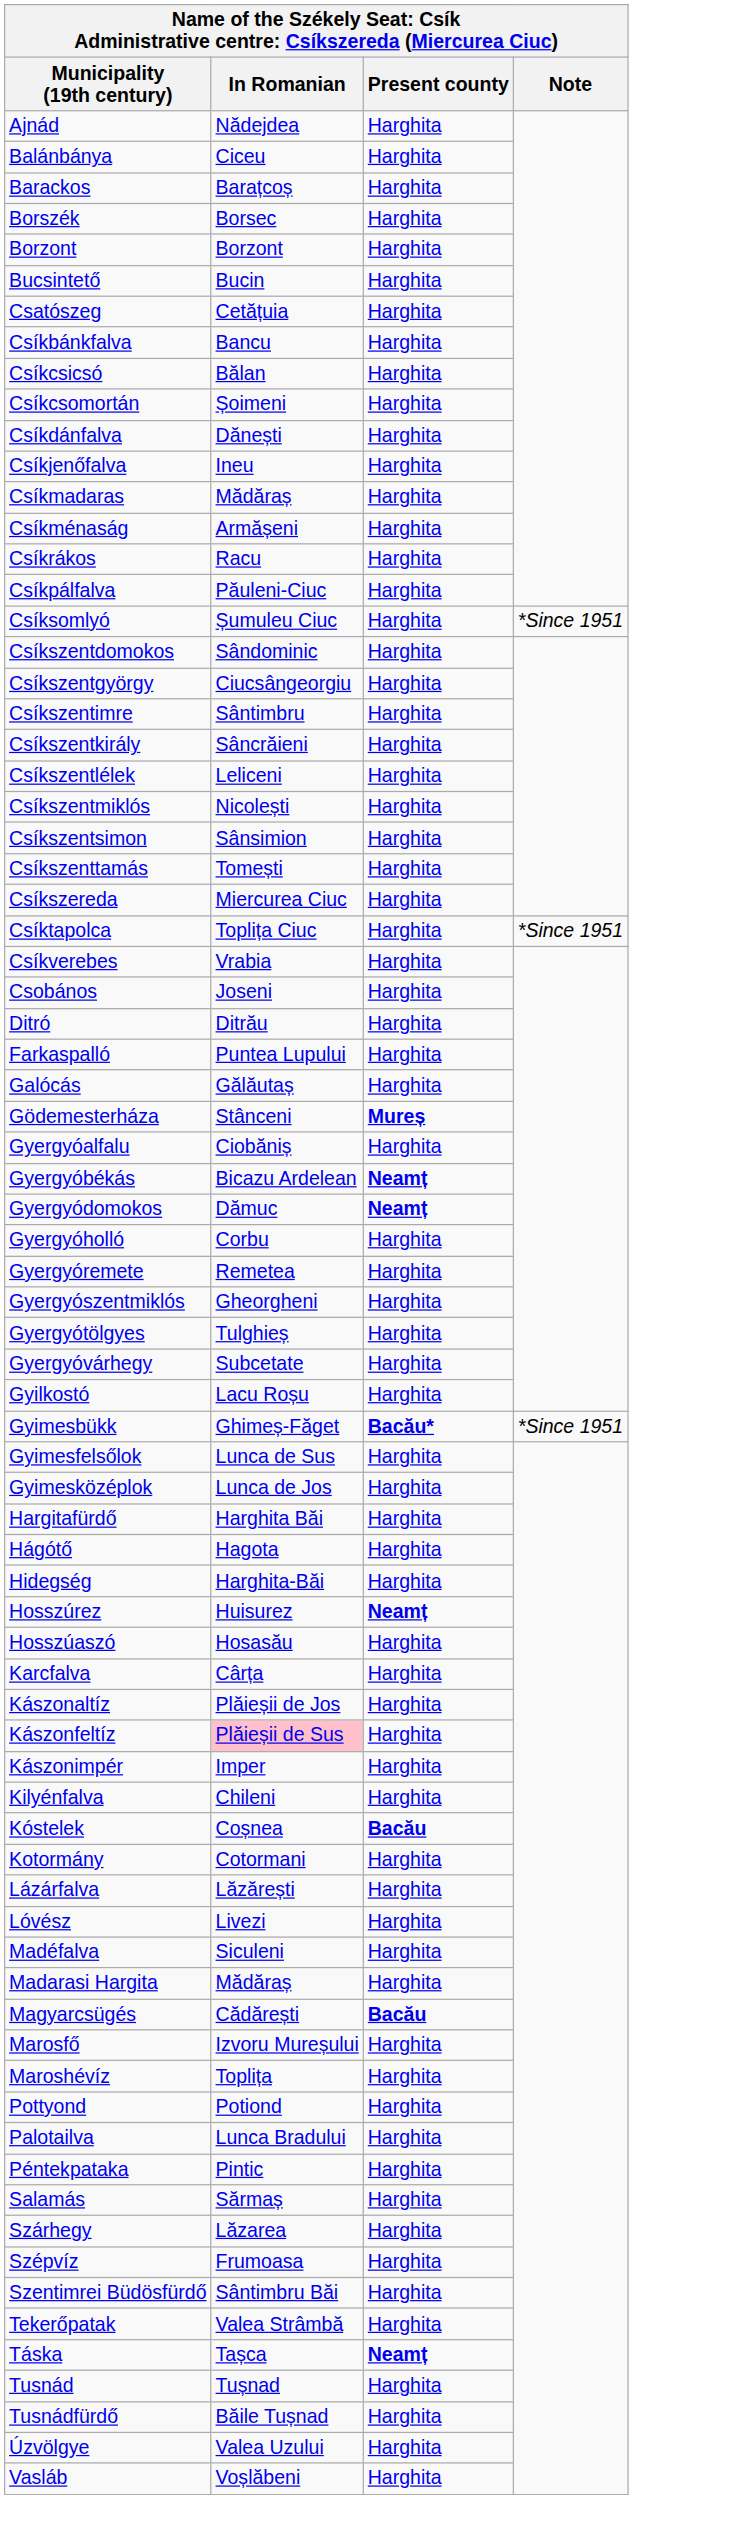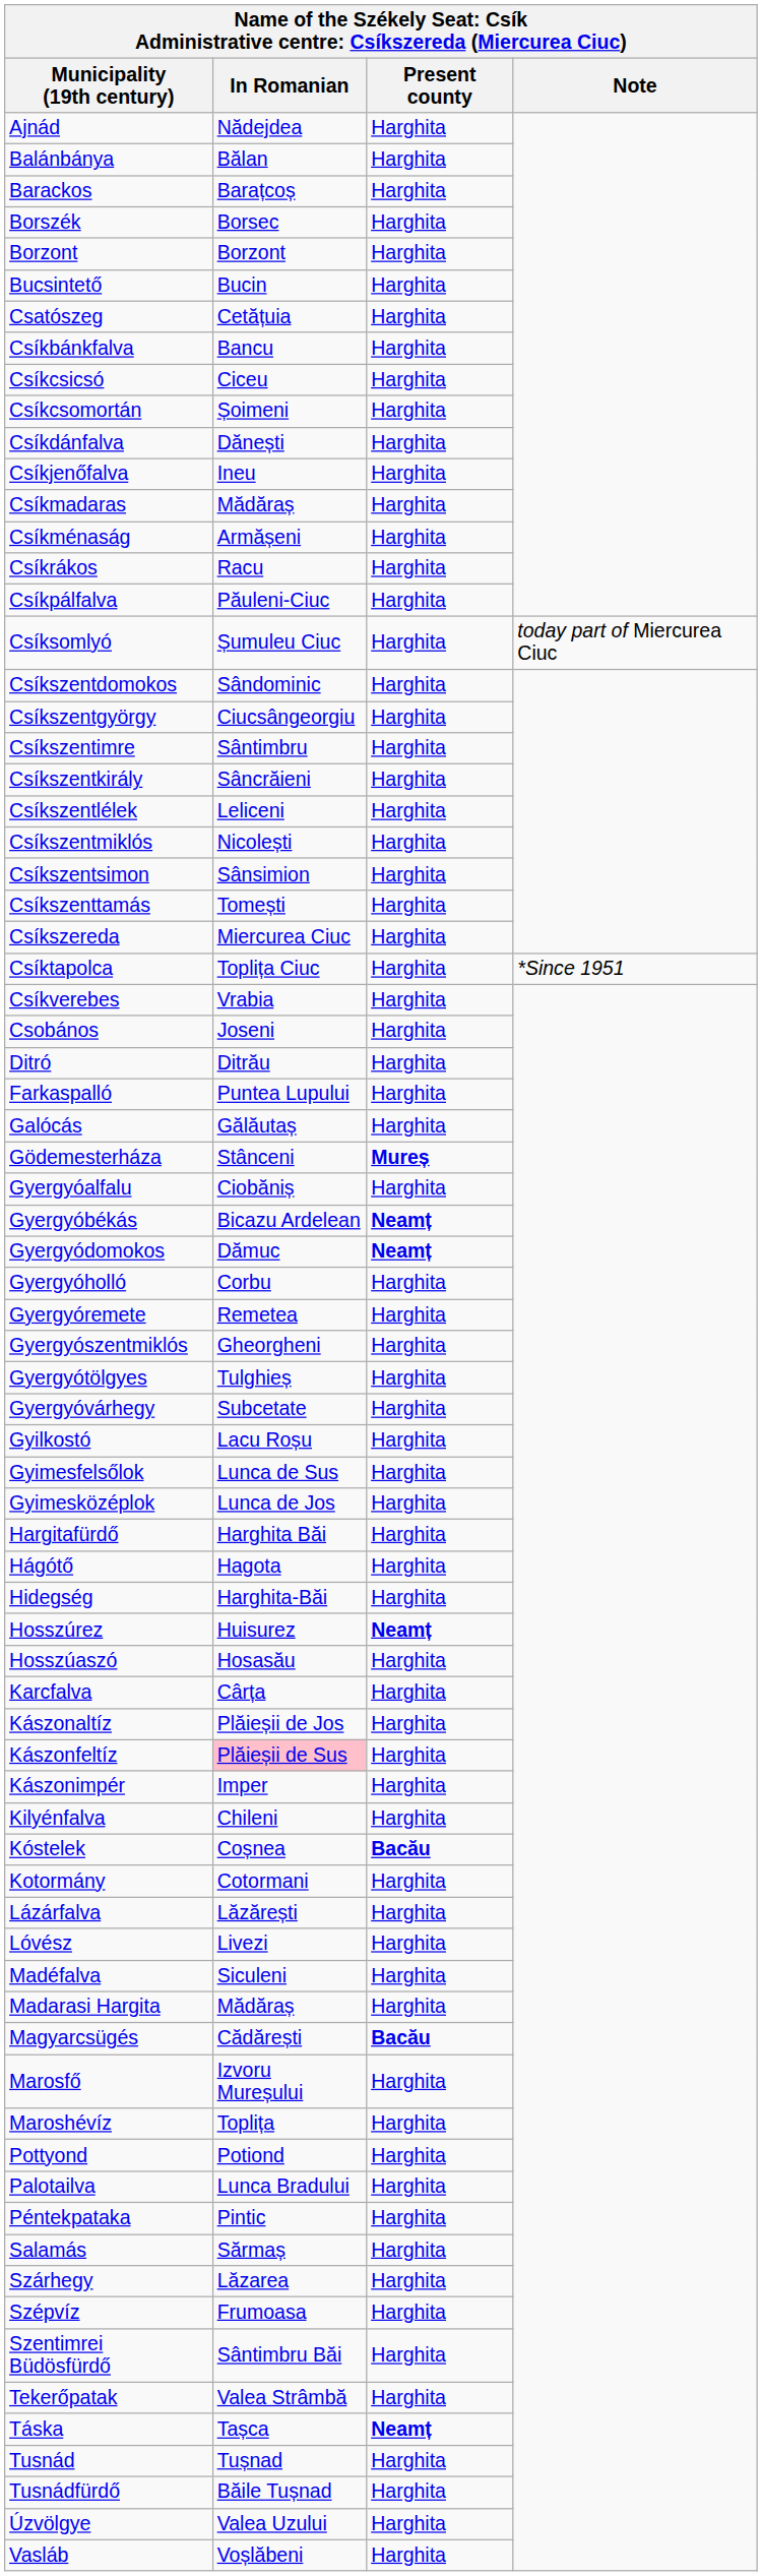 <table class="wikitable">
 <tr>
 <th colspan=4>Name of the Székely Seat: <strong>Csík</strong> <br> Administrative centre: <a href='#'>Csíkszereda</a> (<a href='#'>Miercurea Ciuc</a>)</th>
 </tr>
 <tr>
 <th>Municipality <br>(19th century)</th>
 <th>In Romanian</th>
 <th>Present county</th>
 <th>Note</th>
 </tr>
 <tr>
 <td><a href='#'>Ajnád</a></td>
 <td><a href='#'>Nădejdea</a></td>
 <td><a href='#'>Harghita</a></td>
 </tr>
 <tr>
 <td><a href='#'>Balánbánya</a></td>
-<td><a href='#'>Ciceu</a></td>
+<td><a href='#'>Bălan</a></td>
 <td><a href='#'>Harghita</a></td>
 </tr>
 <tr>
 <td><a href='#'>Barackos</a></td>
 <td><a href='#'>Barațcoș</a></td>
 <td><a href='#'>Harghita</a></td>
 </tr>
 <tr>
 <td><a href='#'>Borszék</a></td>
 <td><a href='#'>Borsec</a></td>
 <td><a href='#'>Harghita</a></td>
 </tr>
 <tr>
 <td><a href='#'>Borzont</a></td>
 <td><a href='#'>Borzont</a></td>
 <td><a href='#'>Harghita</a></td>
 </tr>
 <tr>
 <td><a href='#'>Bucsintető</a></td>
 <td><a href='#'>Bucin</a></td>
 <td><a href='#'>Harghita</a></td>
 </tr>
 <tr>
 <td><a href='#'>Csatószeg</a></td>
 <td><a href='#'>Cetățuia</a></td>
 <td><a href='#'>Harghita</a></td>
 </tr>
 <tr>
 <td><a href='#'>Csíkbánkfalva</a></td>
 <td><a href='#'>Bancu</a></td>
 <td><a href='#'>Harghita</a></td>
 </tr>
 <tr>
 <td><a href='#'>Csíkcsicsó</a></td>
-<td><a href='#'>Bălan</a></td>
+<td><a href='#'>Ciceu</a></td>
 <td><a href='#'>Harghita</a></td>
 </tr>
 <tr>
 <td><a href='#'>Csíkcsomortán</a></td>
 <td><a href='#'>Șoimeni</a></td>
 <td><a href='#'>Harghita</a></td>
 </tr>
 <tr>
 <td><a href='#'>Csíkdánfalva</a></td>
 <td><a href='#'>Dănești</a></td>
 <td><a href='#'>Harghita</a></td>
 </tr>
 <tr>
 <td><a href='#'>Csíkjenőfalva</a></td>
 <td><a href='#'>Ineu</a></td>
 <td><a href='#'>Harghita</a></td>
 </tr>
 <tr>
 <td><a href='#'>Csíkmadaras</a></td>
 <td><a href='#'>Mădăraș</a></td>
 <td><a href='#'>Harghita</a></td>
 </tr>
 <tr>
 <td><a href='#'>Csíkménaság</a></td>
 <td><a href='#'>Armășeni</a></td>
 <td><a href='#'>Harghita</a></td>
 </tr>
 <tr>
 <td><a href='#'>Csíkrákos</a></td>
 <td><a href='#'>Racu</a></td>
 <td><a href='#'>Harghita</a></td>
 </tr>
 <tr>
 <td><a href='#'>Csíkpálfalva</a></td>
 <td><a href='#'>Păuleni-Ciuc</a></td>
 <td><a href='#'>Harghita</a></td>
 </tr>
 <tr>
 <td><a href='#'>Csíksomlyó</a></td>
 <td><a href='#'>Șumuleu Ciuc</a></td>
 <td><a href='#'>Harghita</a></td>
-<td><em>*Since 1951</em></td>
+<td><em>today part of</em> Miercurea Ciuc</td>
 </tr>
 <tr>
 <td><a href='#'>Csíkszentdomokos</a></td>
 <td><a href='#'>Sândominic</a></td>
 <td><a href='#'>Harghita</a></td>
 </tr>
 <tr>
 <td><a href='#'>Csíkszentgyörgy</a></td>
 <td><a href='#'>Ciucsângeorgiu</a></td>
 <td><a href='#'>Harghita</a></td>
 </tr>
 <tr>
 <td><a href='#'>Csíkszentimre</a></td>
 <td><a href='#'>Sântimbru</a></td>
 <td><a href='#'>Harghita</a></td>
 </tr>
 <tr>
 <td><a href='#'>Csíkszentkirály</a></td>
 <td><a href='#'>Sâncrăieni</a></td>
 <td><a href='#'>Harghita</a></td>
 </tr>
 <tr>
 <td><a href='#'>Csíkszentlélek</a></td>
 <td><a href='#'>Leliceni</a></td>
 <td><a href='#'>Harghita</a></td>
 </tr>
 <tr>
 <td><a href='#'>Csíkszentmiklós</a></td>
 <td><a href='#'>Nicolești</a></td>
 <td><a href='#'>Harghita</a></td>
 </tr>
 <tr>
 <td><a href='#'>Csíkszentsimon</a></td>
 <td><a href='#'>Sânsimion</a></td>
 <td><a href='#'>Harghita</a></td>
 </tr>
 <tr>
 <td><a href='#'>Csíkszenttamás</a></td>
 <td><a href='#'>Tomești</a></td>
 <td><a href='#'>Harghita</a></td>
 </tr>
 <tr>
 <td><a href='#'>Csíkszereda</a></td>
 <td><a href='#'>Miercurea Ciuc</a></td>
 <td><a href='#'>Harghita</a></td>
 </tr>
 <tr>
 <td><a href='#'>Csíktapolca</a></td>
 <td><a href='#'>Toplița Ciuc</a></td>
 <td><a href='#'>Harghita</a></td>
 <td><em>*Since 1951</em></td>
 </tr>
 <tr>
 <td><a href='#'>Csíkverebes</a></td>
 <td><a href='#'>Vrabia</a></td>
 <td><a href='#'>Harghita</a></td>
 </tr>
 <tr>
 <td><a href='#'>Csobános</a></td>
 <td><a href='#'>Joseni</a></td>
 <td><a href='#'>Harghita</a></td>
 </tr>
 <tr>
 <td><a href='#'>Ditró</a></td>
 <td><a href='#'>Ditrău</a></td>
 <td><a href='#'>Harghita</a></td>
 </tr>
 <tr>
 <td><a href='#'>Farkaspalló</a></td>
 <td><a href='#'>Puntea Lupului</a></td>
 <td><a href='#'>Harghita</a></td>
 </tr>
 <tr>
 <td><a href='#'>Galócás</a></td>
 <td><a href='#'>Gălăutaș</a></td>
 <td><a href='#'>Harghita</a></td>
 </tr>
 <tr>
 <td><a href='#'>Gödemesterháza</a></td>
 <td><a href='#'>Stânceni</a></td>
 <td><strong><a href='#'>Mureș</a></strong></td>
 </tr>
 <tr>
 <td><a href='#'>Gyergyóalfalu</a></td>
 <td><a href='#'>Ciobăniș</a></td>
 <td><a href='#'>Harghita</a></td>
 </tr>
 <tr>
 <td><a href='#'>Gyergyóbékás</a></td>
 <td><a href='#'>Bicazu Ardelean</a></td>
 <td><strong><a href='#'>Neamț</a></strong></td>
 </tr>
 <tr>
 <td><a href='#'>Gyergyódomokos</a></td>
 <td><a href='#'>Dămuc</a></td>
 <td><strong><a href='#'>Neamț</a></strong></td>
 </tr>
 <tr>
 <td><a href='#'>Gyergyóholló</a></td>
 <td><a href='#'>Corbu</a></td>
 <td><a href='#'>Harghita</a></td>
 </tr>
 <tr>
 <td><a href='#'>Gyergyóremete</a></td>
 <td><a href='#'>Remetea</a></td>
 <td><a href='#'>Harghita</a></td>
 </tr>
 <tr>
 <td><a href='#'>Gyergyószentmiklós</a></td>
 <td><a href='#'>Gheorgheni</a></td>
 <td><a href='#'>Harghita</a></td>
 </tr>
 <tr>
 <td><a href='#'>Gyergyótölgyes</a></td>
 <td><a href='#'>Tulghieș</a></td>
 <td><a href='#'>Harghita</a></td>
 </tr>
 <tr>
 <td><a href='#'>Gyergyóvárhegy</a></td>
 <td><a href='#'>Subcetate</a></td>
 <td><a href='#'>Harghita</a></td>
 </tr>
 <tr>
 <td><a href='#'>Gyilkostó</a></td>
 <td><a href='#'>Lacu Roșu</a></td>
 <td><a href='#'>Harghita</a></td>
-</tr>
-<tr>
-<td><a href='#'>Gyimesbükk</a></td>
-<td><a href='#'>Ghimeș-Făget</a></td>
-<td><strong><a href='#'>Bacău*</a></strong></td>
-<td><em>*Since 1951</em></td>
 </tr>
 <tr>
 <td><a href='#'>Gyimesfelsőlok</a></td>
 <td><a href='#'>Lunca de Sus</a></td>
 <td><a href='#'>Harghita</a></td>
 </tr>
 <tr>
 <td><a href='#'>Gyimesközéplok</a></td>
 <td><a href='#'>Lunca de Jos</a></td>
 <td><a href='#'>Harghita</a></td>
 </tr>
 <tr>
 <td><a href='#'>Hargitafürdő</a></td>
 <td><a href='#'>Harghita Băi</a></td>
 <td><a href='#'>Harghita</a></td>
 </tr>
 <tr>
 <td><a href='#'>Hágótő</a></td>
 <td><a href='#'>Hagota</a></td>
 <td><a href='#'>Harghita</a></td>
 </tr>
 <tr>
 <td><a href='#'>Hidegség</a></td>
 <td><a href='#'>Harghita-Băi</a></td>
 <td><a href='#'>Harghita</a></td>
 </tr>
 <tr>
 <td><a href='#'>Hosszúrez</a></td>
 <td><a href='#'>Huisurez</a></td>
 <td><strong><a href='#'>Neamț</a></strong></td>
 </tr>
 <tr>
 <td><a href='#'>Hosszúaszó</a></td>
 <td><a href='#'>Hosasău</a></td>
 <td><a href='#'>Harghita</a></td>
 </tr>
 <tr>
 <td><a href='#'>Karcfalva</a></td>
 <td><a href='#'>Cârța</a></td>
 <td><a href='#'>Harghita</a></td>
 </tr>
 <tr>
 <td><a href='#'>Kászonaltíz</a></td>
 <td><a href='#'>Plăieșii de Jos</a></td>
 <td><a href='#'>Harghita</a></td>
 </tr>
 <tr>
 <td><a href='#'>Kászonfeltíz</a></td>
 <td style="background: pink;"><a href='#'>Plăieșii de Sus</a></td>
 <td><a href='#'>Harghita</a></td>
 </tr>
 <tr>
 <td><a href='#'>Kászonimpér</a></td>
 <td><a href='#'>Imper</a></td>
 <td><a href='#'>Harghita</a></td>
 </tr>
 <tr>
 <td><a href='#'>Kilyénfalva</a></td>
 <td><a href='#'>Chileni</a></td>
 <td><a href='#'>Harghita</a></td>
 </tr>
 <tr>
 <td><a href='#'>Kóstelek</a></td>
 <td><a href='#'>Coșnea</a></td>
 <td><strong><a href='#'>Bacău</a></strong></td>
 </tr>
 <tr>
 <td><a href='#'>Kotormány</a></td>
 <td><a href='#'>Cotormani</a></td>
 <td><a href='#'>Harghita</a></td>
 </tr>
 <tr>
 <td><a href='#'>Lázárfalva</a></td>
 <td><a href='#'>Lăzărești</a></td>
 <td><a href='#'>Harghita</a></td>
 </tr>
 <tr>
 <td><a href='#'>Lóvész</a></td>
 <td><a href='#'>Livezi</a></td>
 <td><a href='#'>Harghita</a></td>
 </tr>
 <tr>
 <td><a href='#'>Madéfalva</a></td>
 <td><a href='#'>Siculeni</a></td>
 <td><a href='#'>Harghita</a></td>
 </tr>
 <tr>
 <td><a href='#'>Madarasi Hargita</a></td>
 <td><a href='#'>Mădăraș</a></td>
 <td><a href='#'>Harghita</a></td>
 </tr>
 <tr>
 <td><a href='#'>Magyarcsügés</a></td>
 <td><a href='#'>Cădărești</a></td>
 <td><strong><a href='#'>Bacău</a></strong></td>
 </tr>
 <tr>
 <td><a href='#'>Marosfő</a></td>
 <td><a href='#'>Izvoru Mureșului</a></td>
 <td><a href='#'>Harghita</a></td>
 </tr>
 <tr>
 <td><a href='#'>Maroshévíz</a></td>
 <td><a href='#'>Toplița</a></td>
 <td><a href='#'>Harghita</a></td>
 </tr>
 <tr>
 <td><a href='#'>Pottyond</a></td>
 <td><a href='#'>Potiond</a></td>
 <td><a href='#'>Harghita</a></td>
 </tr>
 <tr>
 <td><a href='#'>Palotailva</a></td>
 <td><a href='#'>Lunca Bradului</a></td>
 <td><a href='#'>Harghita</a></td>
 </tr>
 <tr>
 <td><a href='#'>Péntekpataka</a></td>
 <td><a href='#'>Pintic</a></td>
 <td><a href='#'>Harghita</a></td>
 </tr>
 <tr>
 <td><a href='#'>Salamás</a></td>
 <td><a href='#'>Sărmaș</a></td>
 <td><a href='#'>Harghita</a></td>
 </tr>
 <tr>
 <td><a href='#'>Szárhegy</a></td>
 <td><a href='#'>Lăzarea</a></td>
 <td><a href='#'>Harghita</a></td>
 </tr>
 <tr>
 <td><a href='#'>Szépvíz</a></td>
 <td><a href='#'>Frumoasa</a></td>
 <td><a href='#'>Harghita</a></td>
 </tr>
 <tr>
 <td><a href='#'>Szentimrei Büdösfürdő</a></td>
 <td><a href='#'>Sântimbru Băi</a></td>
 <td><a href='#'>Harghita</a></td>
 </tr>
 <tr>
 <td><a href='#'>Tekerőpatak</a></td>
 <td><a href='#'>Valea Strâmbă</a></td>
 <td><a href='#'>Harghita</a></td>
 </tr>
 <tr>
 <td><a href='#'>Táska</a></td>
 <td><a href='#'>Tașca</a></td>
 <td><strong><a href='#'>Neamț</a></strong></td>
 </tr>
 <tr>
 <td><a href='#'>Tusnád</a></td>
 <td><a href='#'>Tușnad</a></td>
 <td><a href='#'>Harghita</a></td>
 </tr>
 <tr>
 <td><a href='#'>Tusnádfürdő</a></td>
 <td><a href='#'>Băile Tușnad</a></td>
 <td><a href='#'>Harghita</a></td>
 </tr>
 <tr>
 <td><a href='#'>Úzvölgye</a></td>
 <td><a href='#'>Valea Uzului</a></td>
 <td><a href='#'>Harghita</a></td>
 </tr>
 <tr>
 <td><a href='#'>Vasláb</a></td>
 <td><a href='#'>Voșlăbeni</a></td>
 <td><a href='#'>Harghita</a></td>
 </tr>
 </table>
